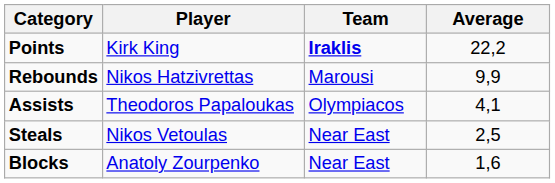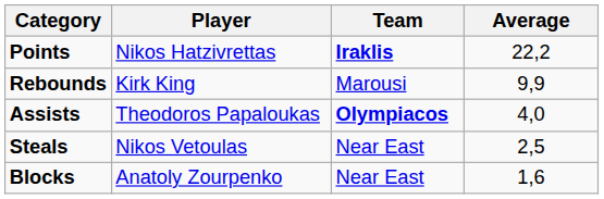 <table class="wikitable">
 <tr>
 <th width="50">Category</th>
 <th width="170">Player</th>
 <th width="100">Team</th>
 <th width="100">Average</th>
 </tr>
 <tr>
 <td><strong>Points</strong></td>
-<td> <a href='#'>Kirk King</a></td>
+<td> <a href='#'>Nikos Hatzivrettas</a></td>
 <td><strong><a href='#'>Iraklis</a></strong></td>
 <td align="center">22,2</td>
 </tr>
 <tr>
 <td><strong>Rebounds</strong></td>
-<td> <a href='#'>Nikos Hatzivrettas</a></td>
+<td> <a href='#'>Kirk King</a></td>
 <td><a href='#'>Marousi</a></td>
 <td align="center">9,9</td>
 </tr>
 <tr>
 <td><strong>Assists</strong></td>
 <td> <a href='#'>Theodoros Papaloukas</a></td>
-<td><a href='#'>Olympiacos</a></td>
-<td align="center">4,1</td>
+<td><strong><a href='#'>Olympiacos</a></strong></td>
+<td align="center">4,0</td>
 </tr>
 <tr>
 <td><strong>Steals</strong></td>
 <td> <a href='#'>Nikos Vetoulas</a></td>
 <td><a href='#'>Near East</a></td>
 <td align="center">2,5</td>
 </tr>
 <tr>
 <td><strong>Blocks</strong></td>
 <td> <a href='#'>Anatoly Zourpenko</a></td>
 <td><a href='#'>Near East</a></td>
 <td align="center">1,6</td>
 </tr>
 </table>
